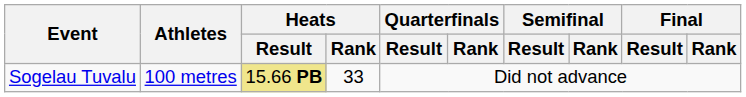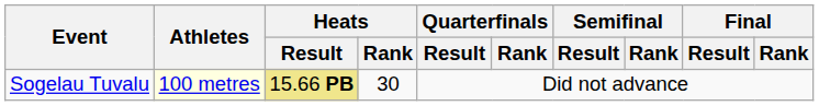 <table class="wikitable" border="1" style="font-size:90%">
 <tr>
 <th rowspan="2">Event</th>
 <th rowspan="2">Athletes</th>
 <th colspan="2">Heats</th>
 <th colspan="2">Quarterfinals</th>
 <th colspan="2">Semifinal</th>
 <th colspan="2">Final</th>
 </tr>
 <tr>
 <th>Result</th>
 <th>Rank</th>
 <th>Result</th>
 <th>Rank</th>
 <th>Result</th>
 <th>Rank</th>
 <th>Result</th>
 <th>Rank</th>
 </tr>
 <tr>
 <td><a href='#'>Sogelau Tuvalu</a></td>
-<td><a href='#'>100 metres</a></td>
+<td style="background: lightyellow;"><a href='#'>100 metres</a></td>
 <td align=center style="background: khaki;">15.66 <strong>PB</strong></td>
-<td align=center>33</td>
+<td align=center>30</td>
 <td colspan="6" align=center>Did not advance</td>
 </tr>
 </table>
